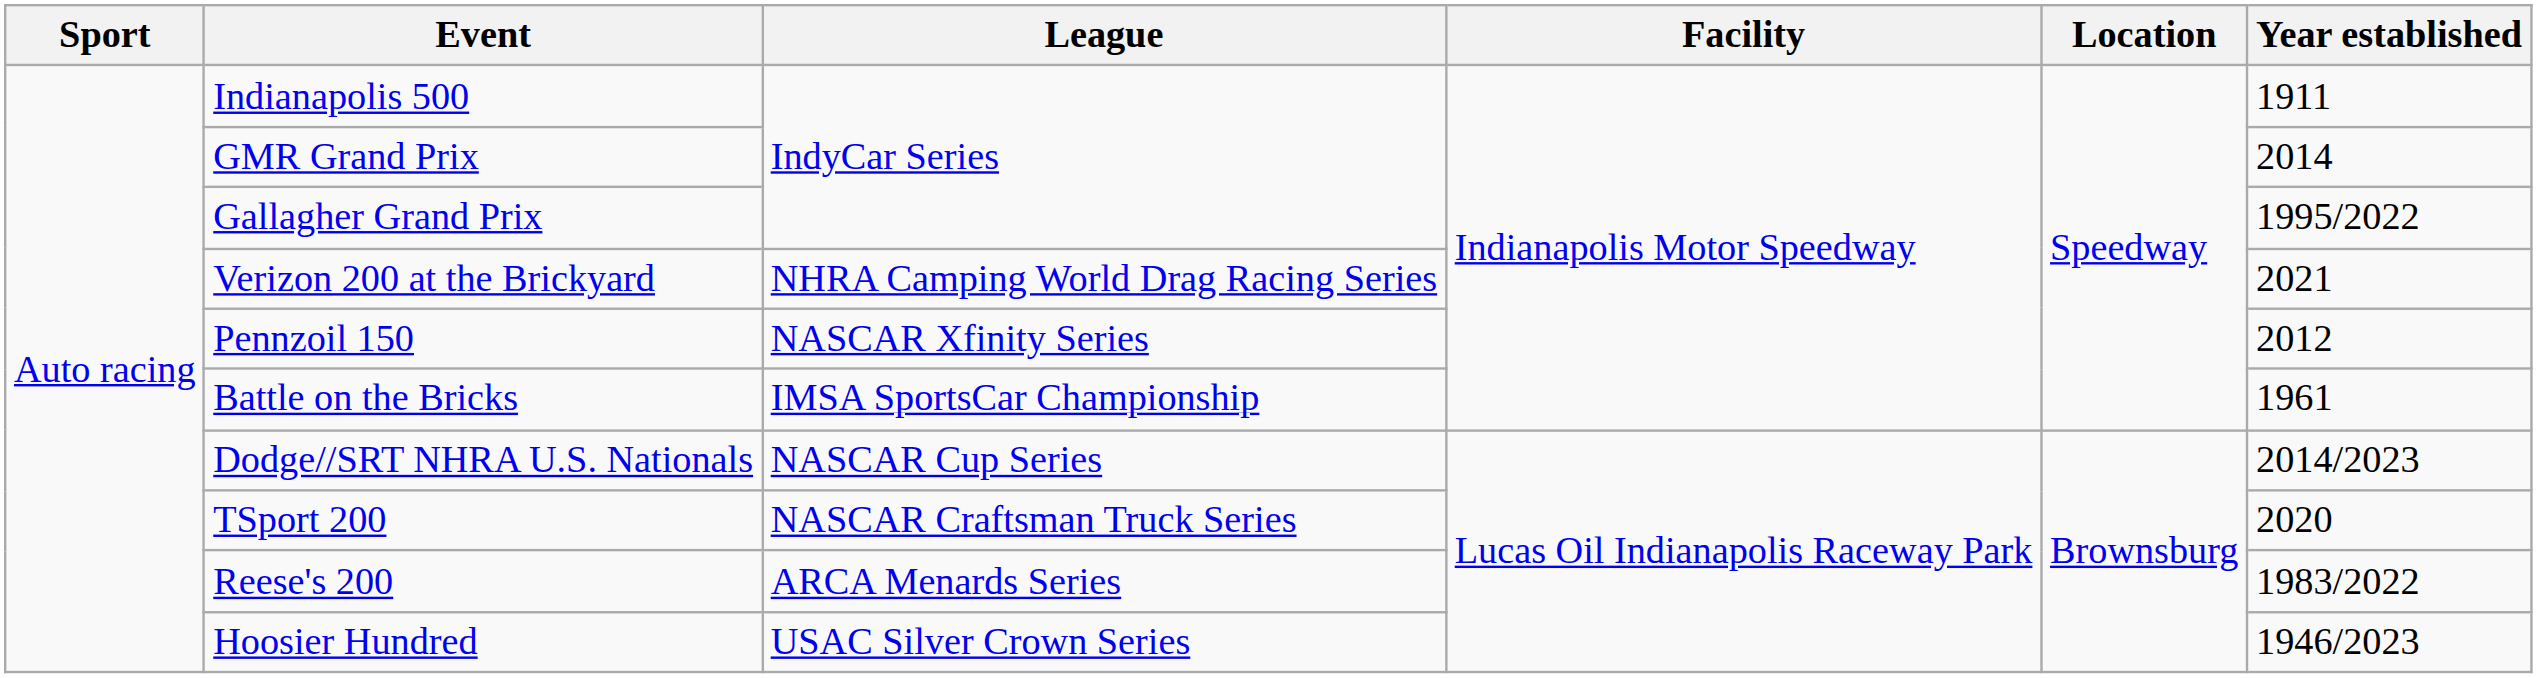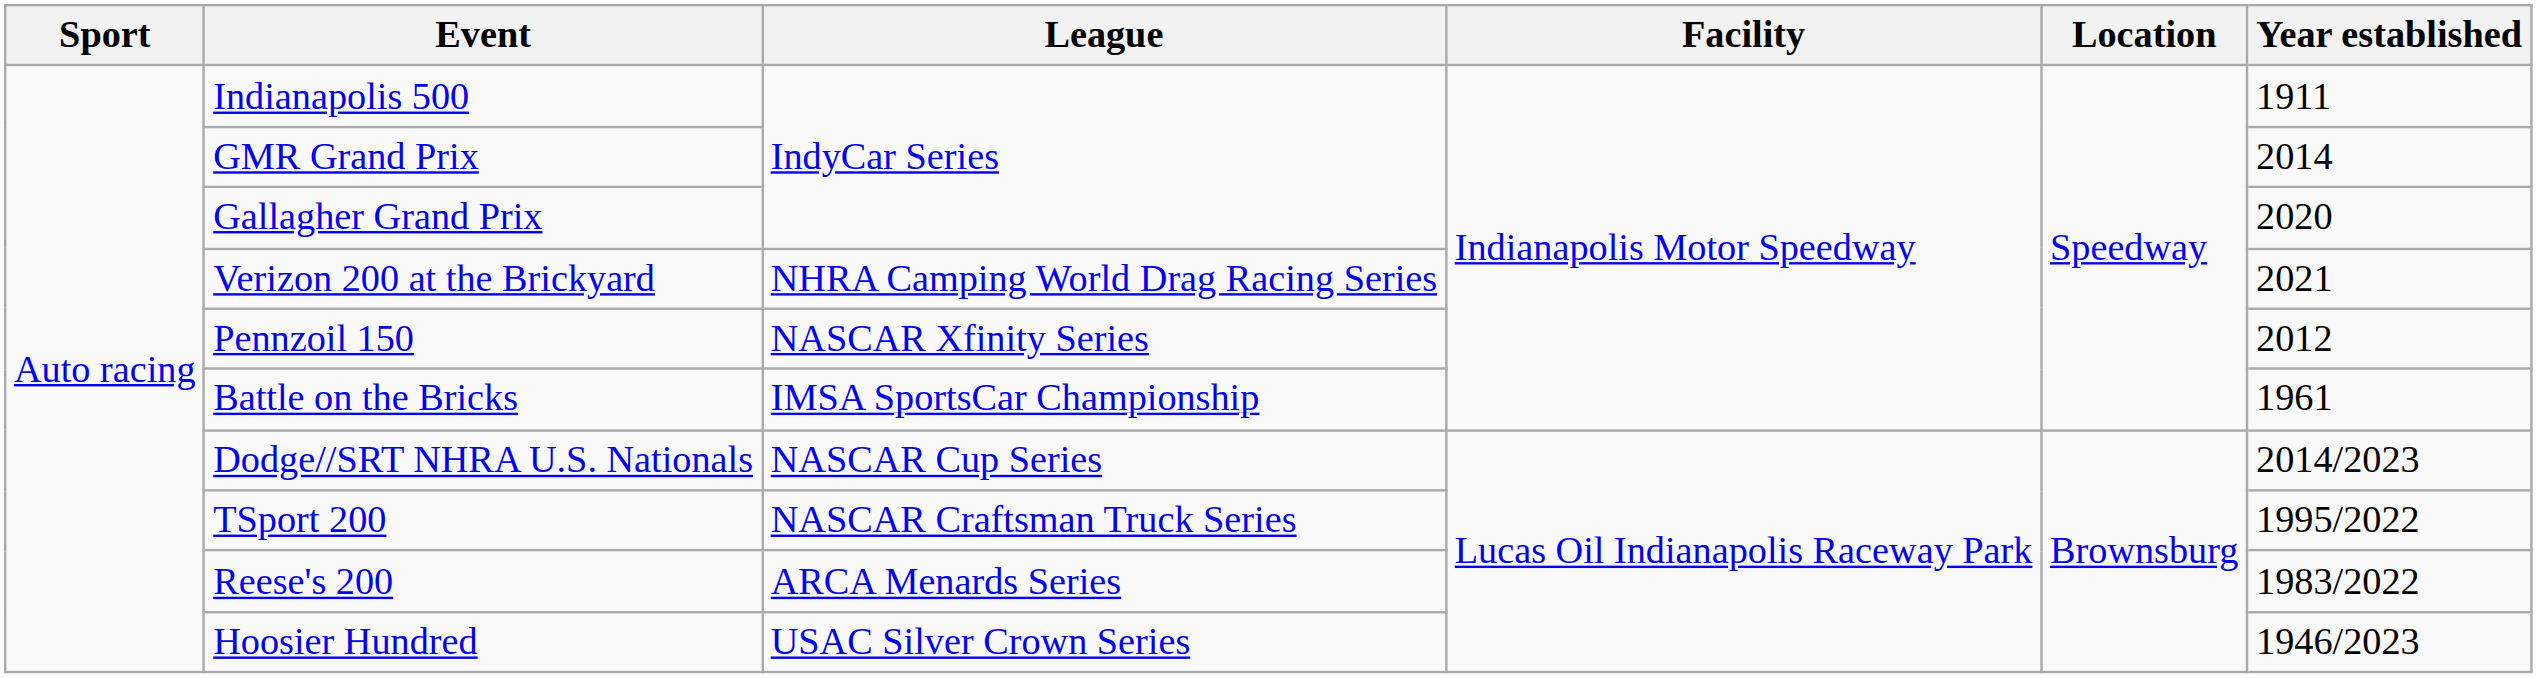 <table class="wikitable">
 <tr>
 <th>Sport</th>
 <th>Event</th>
 <th>League</th>
 <th>Facility</th>
 <th>Location</th>
 <th>Year established</th>
 </tr>
 <tr>
 <td rowspan="10"><a href='#'>Auto racing</a></td>
 <td><a href='#'>Indianapolis 500</a></td>
 <td rowspan="3"><a href='#'>IndyCar Series</a></td>
 <td rowspan="6"><a href='#'>Indianapolis Motor Speedway</a></td>
 <td rowspan="6"><a href='#'>Speedway</a></td>
 <td>1911</td>
 </tr>
 <tr>
 <td><a href='#'>GMR Grand Prix</a></td>
 <td>2014</td>
 </tr>
 <tr>
 <td><a href='#'>Gallagher Grand Prix</a></td>
-<td>1995/2022</td>
+<td>2020</td>
 </tr>
 <tr>
 <td><a href='#'>Verizon 200 at the Brickyard</a></td>
 <td><a href='#'>NHRA Camping World Drag Racing Series</a></td>
 <td>2021</td>
 </tr>
 <tr>
 <td><a href='#'>Pennzoil 150</a></td>
 <td><a href='#'>NASCAR Xfinity Series</a></td>
 <td>2012</td>
 </tr>
 <tr>
 <td><a href='#'>Battle on the Bricks</a></td>
 <td><a href='#'>IMSA SportsCar Championship</a></td>
 <td>1961</td>
 </tr>
 <tr>
 <td><a href='#'>Dodge//SRT NHRA U.S. Nationals</a></td>
 <td><a href='#'>NASCAR Cup Series</a></td>
 <td rowspan="4"><a href='#'>Lucas Oil Indianapolis Raceway Park</a></td>
 <td rowspan="4"><a href='#'>Brownsburg</a></td>
 <td>2014/2023</td>
 </tr>
 <tr>
 <td><a href='#'>TSport 200</a></td>
 <td><a href='#'>NASCAR Craftsman Truck Series</a></td>
-<td>2020</td>
+<td>1995/2022</td>
 </tr>
 <tr>
 <td><a href='#'>Reese's 200</a></td>
 <td><a href='#'>ARCA Menards Series</a></td>
 <td>1983/2022</td>
 </tr>
 <tr>
 <td><a href='#'>Hoosier Hundred</a></td>
 <td><a href='#'>USAC Silver Crown Series</a></td>
 <td>1946/2023</td>
 </tr>
 </table>
